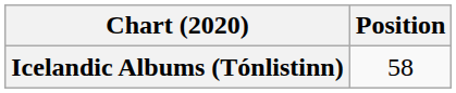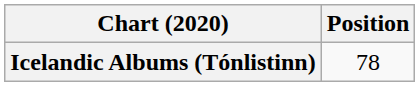 <table class="wikitable plainrowheaders sortable" style="text-align:center">
 <tr>
 <th scope="col">Chart (2020)</th>
 <th scope="col">Position</th>
 </tr>
 <tr>
 <th scope="row">Icelandic Albums (Tónlistinn)</th>
-<td>58</td>
+<td>78</td>
 </tr>
 </table>
